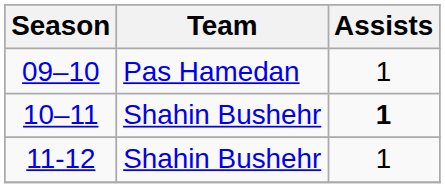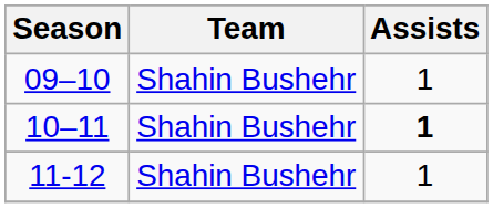 <table class="wikitable" style="text-align: center;">
 <tr>
 <th>Season</th>
 <th>Team</th>
 <th>Assists</th>
 </tr>
 <tr>
 <td><a href='#'>09–10</a></td>
-<td align="left"><a href='#'>Pas Hamedan</a></td>
+<td align="left"><a href='#'>Shahin Bushehr</a></td>
 <td>1</td>
 </tr>
 <tr>
 <td><a href='#'>10–11</a></td>
 <td align="left"><a href='#'>Shahin Bushehr</a></td>
 <td><strong>1</strong></td>
 </tr>
 <tr>
 <td><a href='#'>11-12</a></td>
 <td align="left"><a href='#'>Shahin Bushehr</a></td>
 <td>1</td>
 </tr>
 <tr>
 </tr>
 </table>
